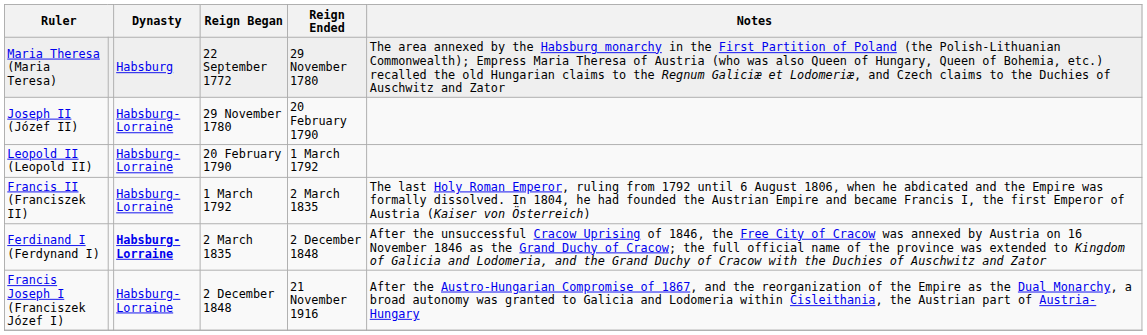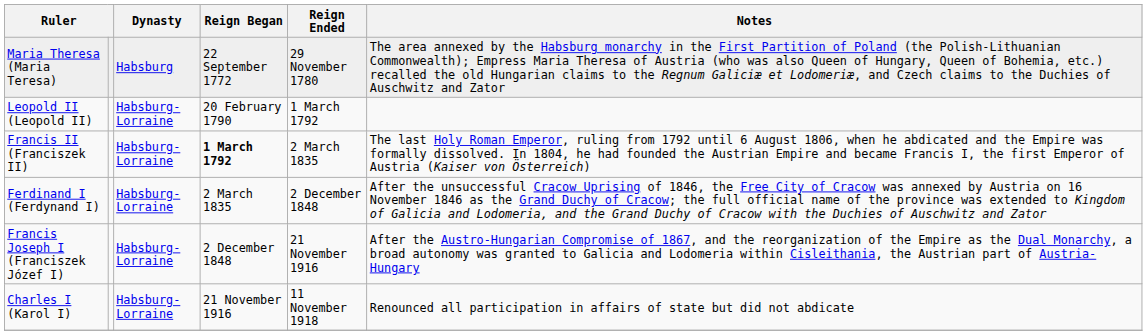 <table class="wikitable">
 <tr bgcolor=#cccccc>
 <th colspan=2>Ruler</th>
 <th>Dynasty</th>
 <th>Reign Began</th>
 <th>Reign Ended</th>
 <th>Notes</th>
 </tr>
 <tr bgcolor=#EFEFEF>
 <td><a href='#'>Maria Theresa</a><br>(Maria Teresa)</td>
 <td></td>
 <td><a href='#'>Habsburg</a></td>
 <td>22 September 1772</td>
 <td>29 November 1780</td>
 <td>The area annexed by the <a href='#'>Habsburg monarchy</a> in the <a href='#'>First Partition of Poland</a> (the Polish-Lithuanian Commonwealth); Empress Maria Theresa of Austria (who was also Queen of Hungary, Queen of Bohemia, etc.) recalled the old Hungarian claims to the <em>Regnum Galiciæ et Lodomeriæ</em>, and Czech claims to the Duchies of Auschwitz and Zator</td>
 </tr>
 <tr>
-<td><a href='#'>Joseph II</a> <br>(Józef II)</td>
-<td></td>
-<td><a href='#'>Habsburg-Lorraine</a></td>
-<td>29 November 1780</td>
-<td>20 February 1790</td>
-<td></td>
-</tr>
-<tr>
 <td><a href='#'>Leopold II</a><br>(Leopold II)</td>
 <td></td>
 <td><a href='#'>Habsburg-Lorraine</a></td>
 <td>20 February 1790</td>
 <td>1 March 1792</td>
 <td></td>
 </tr>
 <tr>
 <td><a href='#'>Francis II</a><br>(Franciszek II)</td>
 <td></td>
 <td><a href='#'>Habsburg-Lorraine</a></td>
-<td>1 March 1792</td>
+<td><strong>1 March 1792</strong></td>
 <td>2 March 1835</td>
 <td>The last <a href='#'>Holy Roman Emperor</a>, ruling from 1792 until 6 August 1806, when he abdicated and the Empire was formally dissolved. In 1804, he had founded the Austrian Empire and became Francis I, the first Emperor of Austria (<em>Kaiser von Österreich</em>)</td>
 </tr>
 <tr>
 <td><a href='#'>Ferdinand I</a><br>(Ferdynand I)</td>
 <td></td>
-<td><strong><a href='#'>Habsburg-Lorraine</a></strong></td>
+<td><a href='#'>Habsburg-Lorraine</a></td>
 <td>2 March 1835</td>
 <td>2 December 1848</td>
 <td>After the unsuccessful <a href='#'>Cracow Uprising</a> of 1846, the <a href='#'>Free City of Cracow</a> was annexed by Austria on 16 November 1846 as the <a href='#'>Grand Duchy of Cracow</a>; the full official name of the province was extended to <em>Kingdom of Galicia and Lodomeria, and the Grand Duchy of Cracow with the Duchies of Auschwitz and Zator</em></td>
 </tr>
 <tr>
 <td><a href='#'>Francis Joseph I</a><br>(Franciszek Józef I)</td>
 <td></td>
 <td><a href='#'>Habsburg-Lorraine</a></td>
 <td>2 December 1848</td>
 <td>21 November 1916</td>
 <td>After the <a href='#'>Austro-Hungarian Compromise of 1867</a>, and the reorganization of the Empire as the <a href='#'>Dual Monarchy</a>, a broad autonomy was granted to Galicia and Lodomeria within <a href='#'>Cisleithania</a>, the Austrian part of <a href='#'>Austria-Hungary</a></td>
 </tr>
 <tr>
+<td><a href='#'>Charles I</a><br>(Karol I)</td>
+<td></td>
+<td><a href='#'>Habsburg-Lorraine</a></td>
+<td>21 November 1916</td>
+<td>11 November 1918</td>
+<td>Renounced all participation in affairs of state but did not abdicate</td>
+</tr>
+<tr>
 </tr>
 </table>
